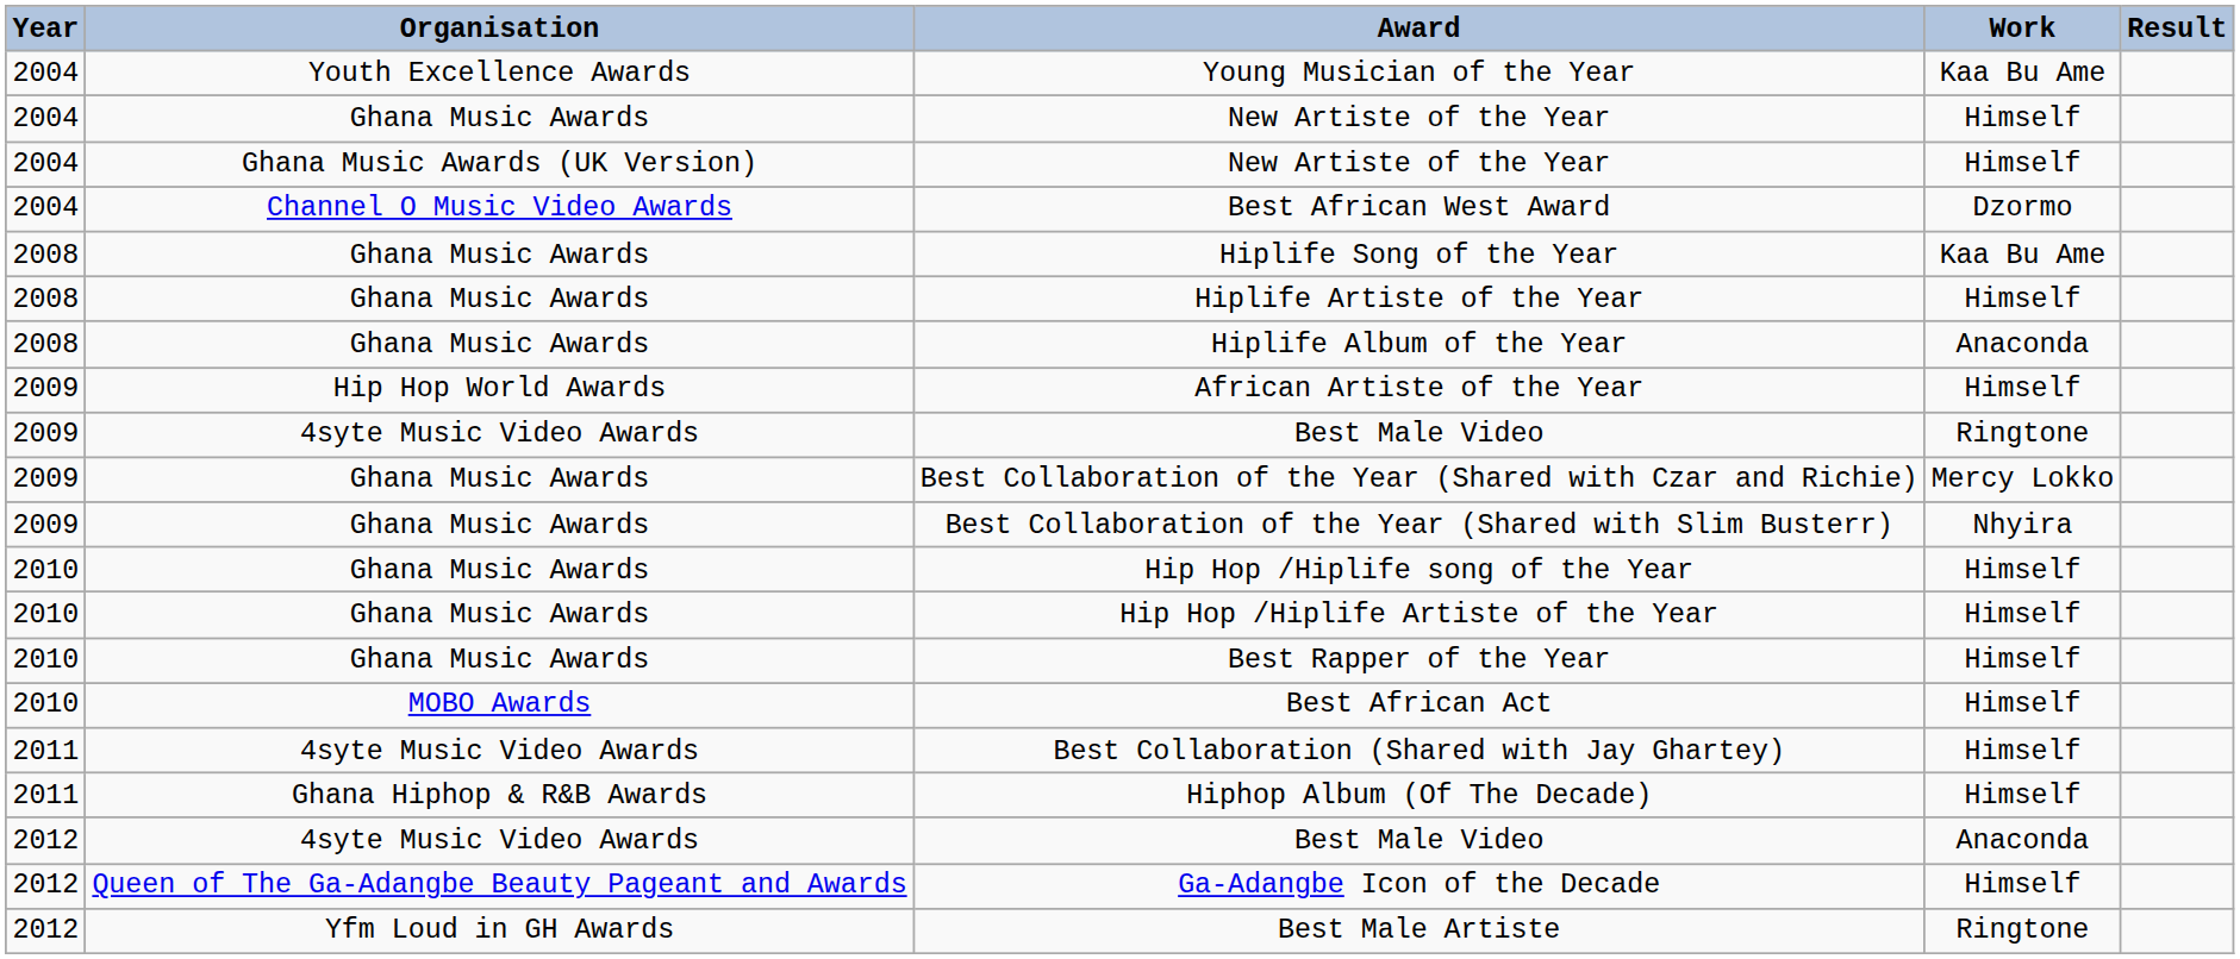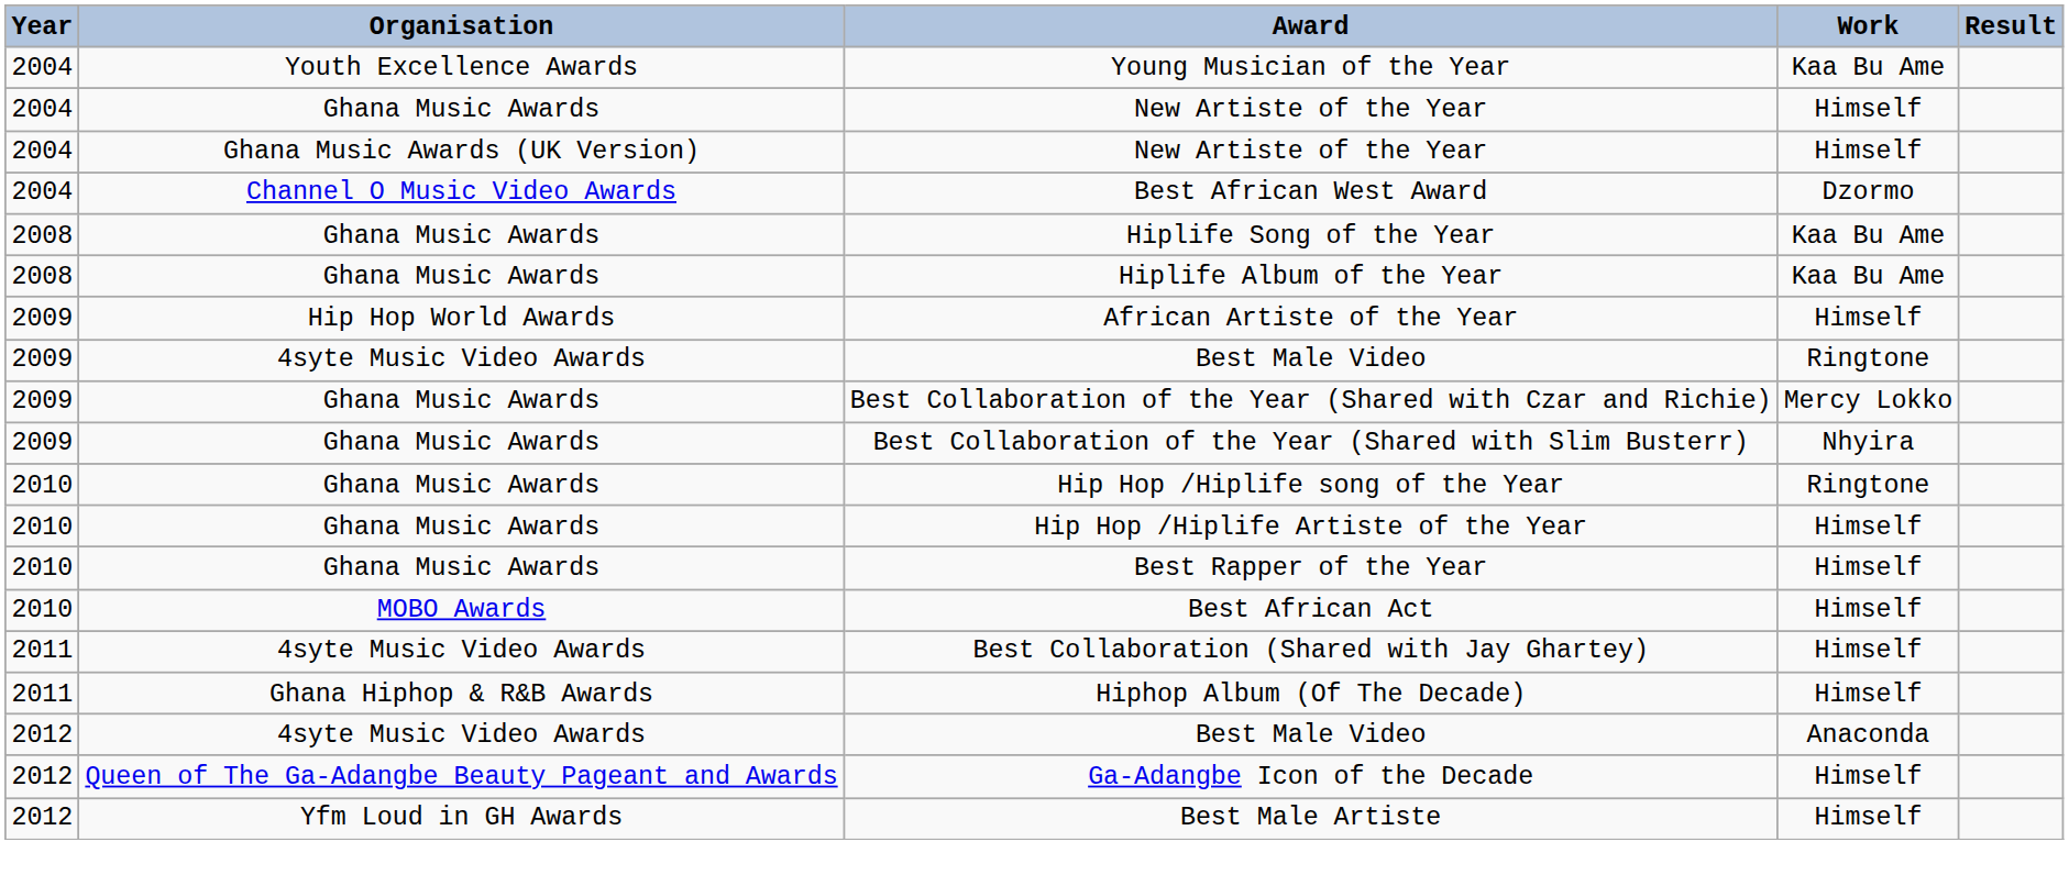 <table class="wikitable" style="text-align:center;">
 <tr>
 <th style="background:#B0C4DE;">Year</th>
 <th style="background:#B0C4DE;">Organisation</th>
 <th style="background:#B0C4DE;">Award</th>
 <th style="background:#B0C4DE;">Work</th>
 <th style="background:#B0C4DE;">Result</th>
 </tr>
 <tr>
 <td>2004</td>
 <td>Youth Excellence Awards</td>
 <td>Young Musician of the Year</td>
 <td>Kaa Bu Ame</td>
 <td></td>
 </tr>
 <tr>
 <td>2004</td>
 <td>Ghana Music Awards</td>
 <td>New Artiste of the Year</td>
 <td>Himself</td>
 <td></td>
 </tr>
 <tr>
 <td>2004</td>
 <td>Ghana Music Awards (UK Version)</td>
 <td>New Artiste of the Year</td>
 <td>Himself</td>
 <td></td>
 </tr>
 <tr>
 <td>2004</td>
 <td><a href='#'>Channel O Music Video Awards</a></td>
 <td>Best African West Award</td>
 <td>Dzormo</td>
 <td></td>
 </tr>
 <tr>
 <td>2008</td>
 <td>Ghana Music Awards</td>
 <td>Hiplife Song of the Year</td>
 <td>Kaa Bu Ame</td>
 <td></td>
 </tr>
 <tr>
 <td>2008</td>
 <td>Ghana Music Awards</td>
-<td>Hiplife Artiste of the Year</td>
-<td>Himself</td>
-<td></td>
-</tr>
-<tr>
-<td>2008</td>
-<td>Ghana Music Awards</td>
 <td>Hiplife Album of the Year</td>
-<td>Anaconda</td>
+<td>Kaa Bu Ame</td>
 <td></td>
 </tr>
 <tr>
 <td>2009</td>
 <td>Hip Hop World Awards</td>
 <td>African Artiste of the Year</td>
 <td>Himself</td>
 <td></td>
 </tr>
 <tr>
 <td>2009</td>
 <td>4syte Music Video Awards</td>
 <td>Best Male Video</td>
 <td>Ringtone</td>
 <td></td>
 </tr>
 <tr>
 <td>2009</td>
 <td>Ghana Music Awards</td>
 <td>Best Collaboration of the Year (Shared with Czar and Richie)</td>
 <td>Mercy Lokko</td>
 <td></td>
 </tr>
 <tr>
 <td>2009</td>
 <td>Ghana Music Awards</td>
 <td>Best Collaboration of the Year (Shared with Slim Busterr)</td>
 <td>Nhyira</td>
 <td></td>
 </tr>
 <tr>
 <td>2010</td>
 <td>Ghana Music Awards</td>
 <td>Hip Hop /Hiplife song of the Year</td>
-<td>Himself</td>
+<td>Ringtone</td>
 <td></td>
 </tr>
 <tr>
 <td>2010</td>
 <td>Ghana Music Awards</td>
 <td>Hip Hop /Hiplife Artiste of the Year</td>
 <td>Himself</td>
 <td></td>
 </tr>
 <tr>
 <td>2010</td>
 <td>Ghana Music Awards</td>
 <td>Best Rapper of the Year</td>
 <td>Himself</td>
 <td></td>
 </tr>
 <tr>
 <td>2010</td>
 <td><a href='#'>MOBO Awards</a></td>
 <td>Best African Act</td>
 <td>Himself</td>
 <td></td>
 </tr>
 <tr>
 <td>2011</td>
 <td>4syte Music Video Awards</td>
 <td>Best Collaboration (Shared with Jay Ghartey)</td>
 <td>Himself</td>
 <td></td>
 </tr>
 <tr>
 <td>2011</td>
 <td>Ghana Hiphop & R&B Awards</td>
 <td>Hiphop Album (Of The Decade)</td>
 <td>Himself</td>
 <td></td>
 </tr>
 <tr>
 <td>2012</td>
 <td>4syte Music Video Awards</td>
 <td>Best Male Video</td>
 <td>Anaconda</td>
 <td></td>
 </tr>
 <tr>
 <td>2012</td>
 <td><a href='#'>Queen of The Ga-Adangbe Beauty Pageant and Awards</a></td>
 <td><a href='#'>Ga-Adangbe</a> Icon of the Decade</td>
 <td>Himself</td>
 <td></td>
 </tr>
 <tr>
 <td>2012</td>
 <td>Yfm Loud in GH Awards</td>
 <td>Best Male Artiste</td>
-<td>Ringtone</td>
+<td>Himself</td>
 <td></td>
 </tr>
 <tr>
 </tr>
 </table>
